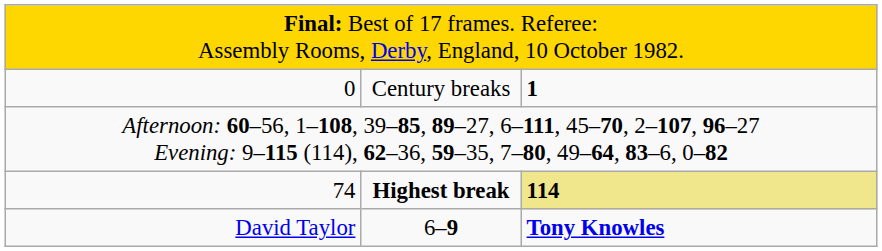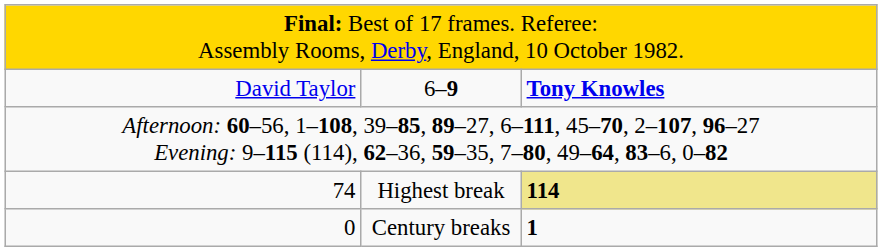 <table class="wikitable" style="font-size: 95%; margin: 1em auto 1em auto;">
 <tr>
 <td colspan="3" align="center" bgcolor="#ffd700"><strong>Final:</strong> Best of 17 frames. Referee:<br>Assembly Rooms, <a href='#'>Derby</a>, England, 10 October 1982.</td>
+</tr>
+<tr>
+<td width="230" align="right"><a href='#'>David Taylor</a><br></td>
+<td width="100" align="center">6–<strong>9</strong></td>
+<td width="230"><strong><a href='#'>Tony Knowles</a></strong><br></td>
+</tr>
+<tr>
+<td colspan="3" align="center" style="font-size: 100%"><em>Afternoon:</em> <strong>60</strong>–56, 1–<strong>108</strong>, 39–<strong>85</strong>, <strong>89</strong>–27, 6–<strong>111</strong>, 45–<strong>70</strong>, 2–<strong>107</strong>, <strong>96</strong>–27<br><em>Evening:</em> 9–<strong>115</strong> (114), <strong>62</strong>–36, <strong>59</strong>–35, 7–<strong>80</strong>, 49–<strong>64</strong>, <strong>83</strong>–6, 0–<strong>82</strong></td>
+</tr>
+<tr>
+<td align="right">74</td>
+<td align="center">Highest break</td>
+<td style="background: khaki;"><strong>114</strong></td>
 </tr>
 <tr>
 <td align="right">0</td>
 <td align="center">Century breaks</td>
 <td><strong>1</strong></td>
 </tr>
-<tr>
-<td colspan="3" align="center" style="font-size: 100%"><em>Afternoon:</em> <strong>60</strong>–56, 1–<strong>108</strong>, 39–<strong>85</strong>, <strong>89</strong>–27, 6–<strong>111</strong>, 45–<strong>70</strong>, 2–<strong>107</strong>, <strong>96</strong>–27<br><em>Evening:</em> 9–<strong>115</strong> (114), <strong>62</strong>–36, <strong>59</strong>–35, 7–<strong>80</strong>, 49–<strong>64</strong>, <strong>83</strong>–6, 0–<strong>82</strong></td>
-</tr>
-<tr>
-<td align="right">74</td>
-<td align="center"><strong>Highest break</strong></td>
-<td style="background: khaki;"><strong>114</strong></td>
-</tr>
-<tr>
-<td width="230" align="right"><a href='#'>David Taylor</a><br></td>
-<td width="100" align="center">6–<strong>9</strong></td>
-<td width="230"><strong><a href='#'>Tony Knowles</a></strong><br></td>
-</tr>
 </table>
